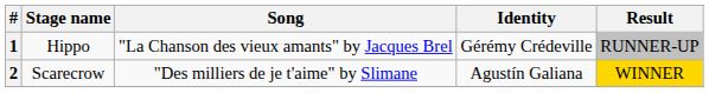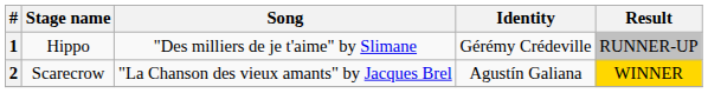 <table class="wikitable plainrowheaders" style="text-align: center;">
 <tr>
 <th>#</th>
 <th>Stage name</th>
 <th>Song</th>
 <th>Identity</th>
 <th>Result</th>
 </tr>
 <tr>
 <th>1</th>
 <td>Hippo</td>
-<td>"La Chanson des vieux amants" by <a href='#'>Jacques Brel</a></td>
+<td>"Des milliers de je t'aime" by <a href='#'>Slimane</a></td>
 <td>Gérémy Crédeville</td>
 <td bgcolor="silver">RUNNER-UP</td>
 </tr>
 <tr>
 <th>2</th>
 <td>Scarecrow</td>
-<td>"Des milliers de je t'aime" by <a href='#'>Slimane</a></td>
+<td>"La Chanson des vieux amants" by <a href='#'>Jacques Brel</a></td>
 <td>Agustín Galiana</td>
 <td bgcolor="gold">WINNER</td>
 </tr>
 <tr>
 </tr>
 </table>
